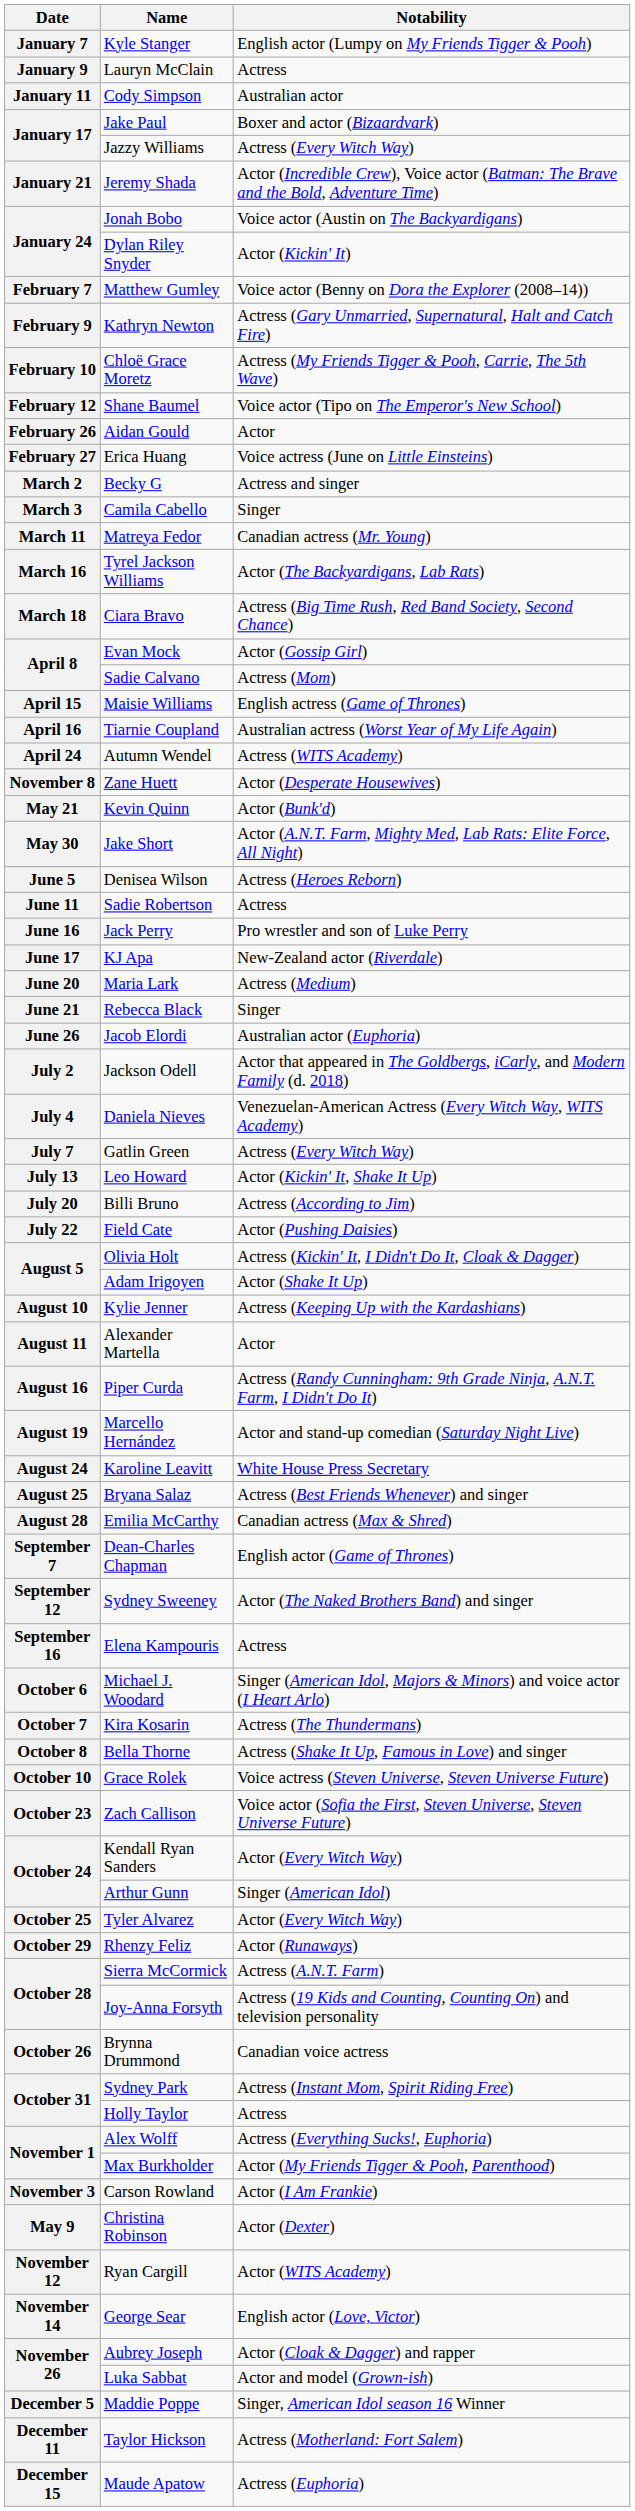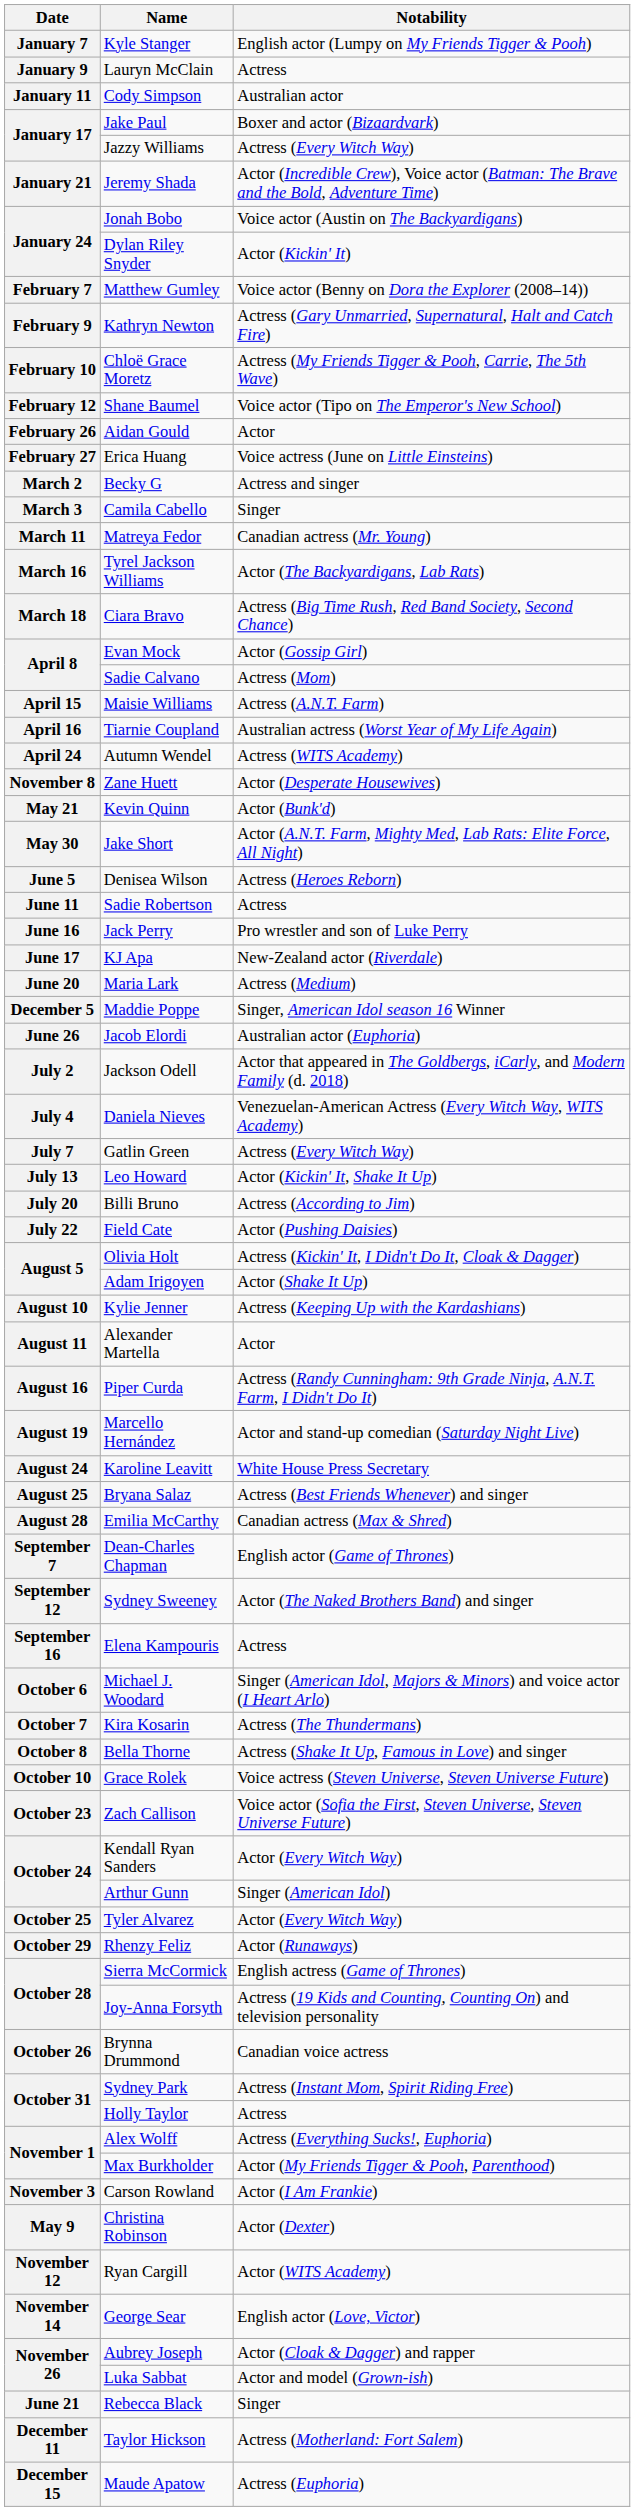 <table class="wikitable">
 <tr>
 <th>Date</th>
 <th>Name</th>
 <th>Notability</th>
 </tr>
 <tr>
 <th>January 7</th>
 <td><a href='#'>Kyle Stanger</a></td>
 <td>English actor (Lumpy on <em><a href='#'>My Friends Tigger & Pooh</a></em>)</td>
 </tr>
 <tr>
 <th>January 9</th>
 <td>Lauryn McClain</td>
 <td>Actress</td>
 </tr>
 <tr>
 <th>January 11</th>
 <td><a href='#'>Cody Simpson</a></td>
 <td>Australian actor</td>
 </tr>
 <tr>
 <th rowspan="2">January 17</th>
 <td><a href='#'>Jake Paul</a></td>
 <td>Boxer and actor (<em><a href='#'>Bizaardvark</a></em>)</td>
 </tr>
 <tr>
 <td>Jazzy Williams</td>
 <td>Actress (<em><a href='#'>Every Witch Way</a></em>)</td>
 </tr>
 <tr>
 <th>January 21</th>
 <td><a href='#'>Jeremy Shada</a></td>
 <td>Actor (<em><a href='#'>Incredible Crew</a></em>), Voice actor (<em><a href='#'>Batman: The Brave and the Bold</a></em>, <em><a href='#'>Adventure Time</a></em>)</td>
 </tr>
 <tr>
 <th rowspan="2">January 24</th>
 <td><a href='#'>Jonah Bobo</a></td>
 <td>Voice actor (Austin on <em><a href='#'>The Backyardigans</a></em>)</td>
 </tr>
 <tr>
 <td><a href='#'>Dylan Riley Snyder</a></td>
 <td>Actor (<em><a href='#'>Kickin' It</a></em>)</td>
 </tr>
 <tr>
 <th>February 7</th>
 <td><a href='#'>Matthew Gumley</a></td>
 <td>Voice actor (Benny on <em><a href='#'>Dora the Explorer</a></em> (2008–14))</td>
 </tr>
 <tr>
 <th>February 9</th>
 <td><a href='#'>Kathryn Newton</a></td>
 <td>Actress (<em><a href='#'>Gary Unmarried</a></em>, <em><a href='#'>Supernatural</a></em>, <em><a href='#'>Halt and Catch Fire</a></em>)</td>
 </tr>
 <tr>
 <th>February 10</th>
 <td><a href='#'>Chloë Grace Moretz</a></td>
 <td>Actress (<em><a href='#'>My Friends Tigger & Pooh</a></em>, <em><a href='#'>Carrie</a></em>, <em><a href='#'>The 5th Wave</a></em>)</td>
 </tr>
 <tr>
 <th>February 12</th>
 <td><a href='#'>Shane Baumel</a></td>
 <td>Voice actor (Tipo on <em><a href='#'>The Emperor's New School</a></em>)</td>
 </tr>
 <tr>
 <th>February 26</th>
 <td><a href='#'>Aidan Gould</a></td>
 <td>Actor</td>
 </tr>
 <tr>
 <th>February 27</th>
 <td>Erica Huang</td>
 <td>Voice actress (June on <em><a href='#'>Little Einsteins</a></em>)</td>
 </tr>
 <tr>
 <th>March 2</th>
 <td><a href='#'>Becky G</a></td>
 <td>Actress and singer</td>
 </tr>
 <tr>
 <th>March 3</th>
 <td><a href='#'>Camila Cabello</a></td>
 <td>Singer</td>
 </tr>
 <tr>
 <th>March 11</th>
 <td><a href='#'>Matreya Fedor</a></td>
 <td>Canadian actress (<em><a href='#'>Mr. Young</a></em>)</td>
 </tr>
 <tr>
 <th>March 16</th>
 <td><a href='#'>Tyrel Jackson Williams</a></td>
 <td>Actor (<em><a href='#'>The Backyardigans</a></em>, <em><a href='#'>Lab Rats</a></em>)</td>
 </tr>
 <tr>
 <th>March 18</th>
 <td><a href='#'>Ciara Bravo</a></td>
 <td>Actress (<em><a href='#'>Big Time Rush</a></em>, <em><a href='#'>Red Band Society</a></em>, <em><a href='#'>Second Chance</a></em>)</td>
 </tr>
 <tr>
 <th rowspan="2">April 8</th>
 <td><a href='#'>Evan Mock</a></td>
 <td>Actor (<em><a href='#'>Gossip Girl</a></em>)</td>
 </tr>
 <tr>
 <td><a href='#'>Sadie Calvano</a></td>
 <td>Actress (<em><a href='#'>Mom</a></em>)</td>
 </tr>
 <tr>
 <th>April 15</th>
 <td><a href='#'>Maisie Williams</a></td>
-<td>English actress (<em><a href='#'>Game of Thrones</a></em>)</td>
+<td>Actress (<em><a href='#'>A.N.T. Farm</a></em>)</td>
 </tr>
 <tr>
 <th>April 16</th>
 <td><a href='#'>Tiarnie Coupland</a></td>
 <td>Australian actress (<em><a href='#'>Worst Year of My Life Again</a></em>)</td>
 </tr>
 <tr>
 <th>April 24</th>
 <td>Autumn Wendel</td>
 <td>Actress (<em><a href='#'>WITS Academy</a></em>)</td>
 </tr>
 <tr>
 <th>November 8</th>
 <td><a href='#'>Zane Huett</a></td>
 <td>Actor (<em><a href='#'>Desperate Housewives</a></em>)</td>
 </tr>
 <tr>
 <th>May 21</th>
 <td><a href='#'>Kevin Quinn</a></td>
 <td>Actor (<em><a href='#'>Bunk'd</a></em>)</td>
 </tr>
 <tr>
 <th>May 30</th>
 <td><a href='#'>Jake Short</a></td>
 <td>Actor (<em><a href='#'>A.N.T. Farm</a></em>, <em><a href='#'>Mighty Med</a></em>, <em><a href='#'>Lab Rats: Elite Force</a></em>, <em><a href='#'>All Night</a></em>)</td>
 </tr>
 <tr>
 <th>June 5</th>
 <td>Denisea Wilson</td>
 <td>Actress (<em><a href='#'>Heroes Reborn</a></em>)</td>
 </tr>
 <tr>
 <th>June 11</th>
 <td><a href='#'>Sadie Robertson</a></td>
 <td>Actress</td>
 </tr>
 <tr>
 <th>June 16</th>
 <td><a href='#'>Jack Perry</a></td>
 <td>Pro wrestler and son of <a href='#'>Luke Perry</a></td>
 </tr>
 <tr>
 <th>June 17</th>
 <td><a href='#'>KJ Apa</a></td>
 <td>New-Zealand actor (<em><a href='#'>Riverdale</a></em>)</td>
 </tr>
 <tr>
 <th>June 20</th>
 <td><a href='#'>Maria Lark</a></td>
 <td>Actress (<em><a href='#'>Medium</a></em>)</td>
 </tr>
 <tr>
-<th>June 21</th>
-<td><a href='#'>Rebecca Black</a></td>
-<td>Singer</td>
+<th>December 5</th>
+<td><a href='#'>Maddie Poppe</a></td>
+<td>Singer, <em><a href='#'>American Idol season 16</a></em> Winner</td>
 </tr>
 <tr>
 <th>June 26</th>
 <td><a href='#'>Jacob Elordi</a></td>
 <td>Australian actor (<em><a href='#'>Euphoria</a></em>)</td>
 </tr>
 <tr>
 <th>July 2</th>
 <td>Jackson Odell</td>
 <td>Actor that appeared in <em><a href='#'>The Goldbergs</a></em>, <em><a href='#'>iCarly</a></em>, and <em><a href='#'>Modern Family</a></em> (d. <a href='#'>2018</a>)</td>
 </tr>
 <tr>
 <th>July 4</th>
 <td><a href='#'>Daniela Nieves</a></td>
 <td>Venezuelan-American Actress (<em><a href='#'>Every Witch Way</a></em>, <em><a href='#'>WITS Academy</a></em>)</td>
 </tr>
 <tr>
 <th>July 7</th>
 <td>Gatlin Green</td>
 <td>Actress (<em><a href='#'>Every Witch Way</a></em>)</td>
 </tr>
 <tr>
 <th>July 13</th>
 <td><a href='#'>Leo Howard</a></td>
 <td>Actor (<em><a href='#'>Kickin' It</a></em>, <em><a href='#'>Shake It Up</a></em>)</td>
 </tr>
 <tr>
 <th>July 20</th>
 <td>Billi Bruno</td>
 <td>Actress (<em><a href='#'>According to Jim</a></em>)</td>
 </tr>
 <tr>
 <th>July 22</th>
 <td><a href='#'>Field Cate</a></td>
 <td>Actor (<em><a href='#'>Pushing Daisies</a></em>)</td>
 </tr>
 <tr>
 <th rowspan="2">August 5</th>
 <td><a href='#'>Olivia Holt</a></td>
 <td>Actress (<em><a href='#'>Kickin' It</a></em>, <em><a href='#'>I Didn't Do It</a></em>, <em><a href='#'>Cloak & Dagger</a></em>)</td>
 </tr>
 <tr>
 <td><a href='#'>Adam Irigoyen</a></td>
 <td>Actor (<em><a href='#'>Shake It Up</a></em>)</td>
 </tr>
 <tr>
 <th>August 10</th>
 <td><a href='#'>Kylie Jenner</a></td>
 <td>Actress (<em><a href='#'>Keeping Up with the Kardashians</a></em>)</td>
 </tr>
 <tr>
 <th>August 11</th>
 <td>Alexander Martella</td>
 <td>Actor</td>
 </tr>
 <tr>
 <th>August 16</th>
 <td><a href='#'>Piper Curda</a></td>
 <td>Actress (<em><a href='#'>Randy Cunningham: 9th Grade Ninja</a></em>, <em><a href='#'>A.N.T. Farm</a></em>, <em><a href='#'>I Didn't Do It</a></em>)</td>
 </tr>
 <tr>
 <th>August 19</th>
 <td><a href='#'>Marcello Hernández</a></td>
 <td>Actor and stand-up comedian (<em><a href='#'>Saturday Night Live</a></em>)</td>
 </tr>
 <tr>
 <th>August 24</th>
 <td><a href='#'>Karoline Leavitt</a></td>
 <td><a href='#'>White House Press Secretary</a></td>
 </tr>
 <tr>
 <th>August 25</th>
 <td><a href='#'>Bryana Salaz</a></td>
 <td>Actress (<em><a href='#'>Best Friends Whenever</a></em>) and singer</td>
 </tr>
 <tr>
 <th>August 28</th>
 <td><a href='#'>Emilia McCarthy</a></td>
 <td>Canadian actress (<em><a href='#'>Max & Shred</a></em>)</td>
 </tr>
 <tr>
 <th>September 7</th>
 <td><a href='#'>Dean-Charles Chapman</a></td>
 <td>English actor (<em><a href='#'>Game of Thrones</a></em>)</td>
 </tr>
 <tr>
 <th>September 12</th>
 <td><a href='#'>Sydney Sweeney</a></td>
 <td>Actor (<em><a href='#'>The Naked Brothers Band</a></em>) and singer</td>
 </tr>
 <tr>
 <th>September 16</th>
 <td><a href='#'>Elena Kampouris</a></td>
 <td>Actress</td>
 </tr>
 <tr>
 <th>October 6</th>
 <td><a href='#'>Michael J. Woodard</a></td>
 <td>Singer (<em><a href='#'>American Idol</a></em>, <em><a href='#'>Majors & Minors</a></em>) and voice actor (<em><a href='#'>I Heart Arlo</a></em>)</td>
 </tr>
 <tr>
 <th>October 7</th>
 <td><a href='#'>Kira Kosarin</a></td>
 <td>Actress (<em><a href='#'>The Thundermans</a></em>)</td>
 </tr>
 <tr>
 <th>October 8</th>
 <td><a href='#'>Bella Thorne</a></td>
 <td>Actress (<em><a href='#'>Shake It Up</a></em>, <em><a href='#'>Famous in Love</a></em>) and singer</td>
 </tr>
 <tr>
 <th>October 10</th>
 <td><a href='#'>Grace Rolek</a></td>
 <td>Voice actress (<em><a href='#'>Steven Universe</a></em>, <em><a href='#'>Steven Universe Future</a></em>)</td>
 </tr>
 <tr>
 <th>October 23</th>
 <td><a href='#'>Zach Callison</a></td>
 <td>Voice actor (<em><a href='#'>Sofia the First</a></em>, <em><a href='#'>Steven Universe</a></em>, <em><a href='#'>Steven Universe Future</a></em>)</td>
 </tr>
 <tr>
 <th rowspan="2">October 24</th>
 <td>Kendall Ryan Sanders</td>
 <td>Actor (<em><a href='#'>Every Witch Way</a></em>)</td>
 </tr>
 <tr>
 <td><a href='#'>Arthur Gunn</a></td>
 <td>Singer (<em><a href='#'>American Idol</a></em>)</td>
 </tr>
 <tr>
 <th>October 25</th>
 <td><a href='#'>Tyler Alvarez</a></td>
 <td>Actor (<em><a href='#'>Every Witch Way</a></em>)</td>
 </tr>
 <tr>
 <th>October 29</th>
 <td><a href='#'>Rhenzy Feliz</a></td>
 <td>Actor (<em><a href='#'>Runaways</a></em>)</td>
 </tr>
 <tr>
 <th rowspan="2">October 28</th>
 <td><a href='#'>Sierra McCormick</a></td>
-<td>Actress (<em><a href='#'>A.N.T. Farm</a></em>)</td>
+<td>English actress (<em><a href='#'>Game of Thrones</a></em>)</td>
 </tr>
 <tr>
 <td><a href='#'>Joy-Anna Forsyth</a></td>
 <td>Actress (<em><a href='#'>19 Kids and Counting</a></em>, <em><a href='#'>Counting On</a></em>) and television personality</td>
 </tr>
 <tr>
 <th>October 26</th>
 <td>Brynna Drummond</td>
 <td>Canadian voice actress</td>
 </tr>
 <tr>
 <th rowspan="2">October 31</th>
 <td><a href='#'>Sydney Park</a></td>
 <td>Actress (<em><a href='#'>Instant Mom</a></em>, <em><a href='#'>Spirit Riding Free</a></em>)</td>
 </tr>
 <tr>
 <td><a href='#'>Holly Taylor</a></td>
 <td>Actress</td>
 </tr>
 <tr>
 <th rowspan="2">November 1</th>
 <td><a href='#'>Alex Wolff</a></td>
 <td>Actress (<em><a href='#'>Everything Sucks!</a></em>, <em><a href='#'>Euphoria</a></em>)</td>
 </tr>
 <tr>
 <td><a href='#'>Max Burkholder</a></td>
 <td>Actor (<em><a href='#'>My Friends Tigger & Pooh</a></em>, <em><a href='#'>Parenthood</a></em>)</td>
 </tr>
 <tr>
 <th>November 3</th>
 <td>Carson Rowland</td>
 <td>Actor (<em><a href='#'>I Am Frankie</a></em>)</td>
 </tr>
 <tr>
 <th>May 9</th>
 <td><a href='#'>Christina Robinson</a></td>
 <td>Actor (<em><a href='#'>Dexter</a></em>)</td>
 </tr>
 <tr>
 <th>November 12</th>
 <td>Ryan Cargill</td>
 <td>Actor (<em><a href='#'>WITS Academy</a></em>)</td>
 </tr>
 <tr>
 <th>November 14</th>
 <td><a href='#'>George Sear</a></td>
 <td>English actor (<em><a href='#'>Love, Victor</a></em>)</td>
 </tr>
 <tr>
 <th rowspan="2">November 26</th>
 <td><a href='#'>Aubrey Joseph</a></td>
 <td>Actor (<em><a href='#'>Cloak & Dagger</a></em>) and rapper</td>
 </tr>
 <tr>
 <td><a href='#'>Luka Sabbat</a></td>
 <td>Actor and model (<em><a href='#'>Grown-ish</a></em>)</td>
 </tr>
 <tr>
-<th>December 5</th>
-<td><a href='#'>Maddie Poppe</a></td>
-<td>Singer, <em><a href='#'>American Idol season 16</a></em> Winner</td>
+<th>June 21</th>
+<td><a href='#'>Rebecca Black</a></td>
+<td>Singer</td>
 </tr>
 <tr>
 <th>December 11</th>
 <td><a href='#'>Taylor Hickson</a></td>
 <td>Actress (<em><a href='#'>Motherland: Fort Salem</a></em>)</td>
 </tr>
 <tr>
 <th>December 15</th>
 <td><a href='#'>Maude Apatow</a></td>
 <td>Actress (<em><a href='#'>Euphoria</a></em>)</td>
 </tr>
 </table>
